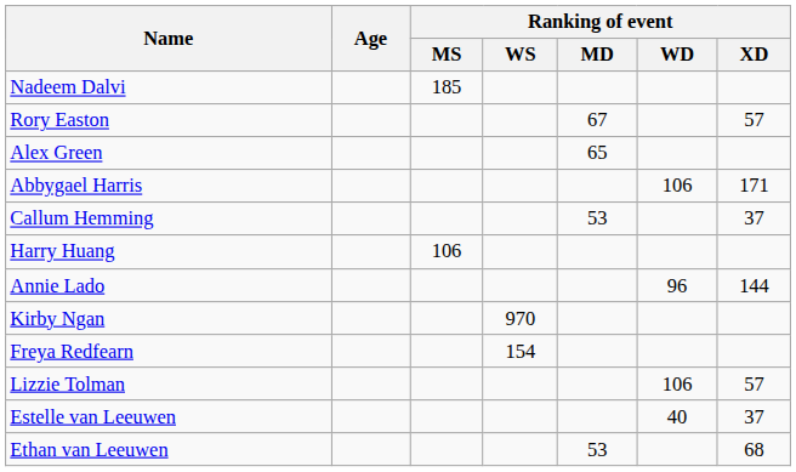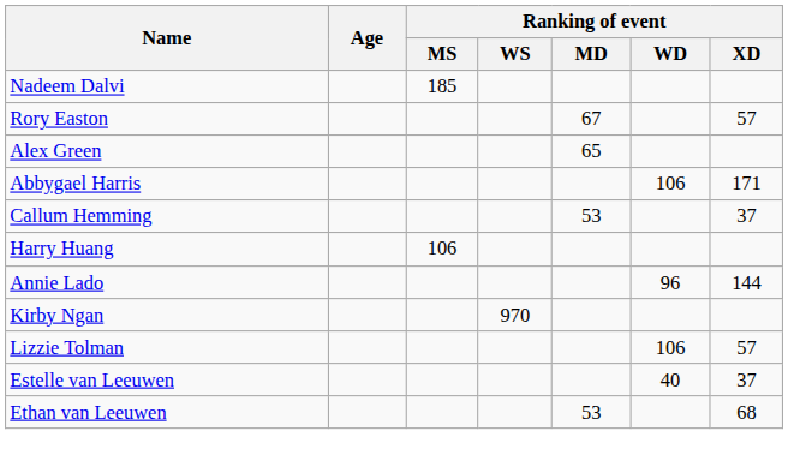 <table class="wikitable" style="width:600px; font-size:95%; text-align:center">
 <tr>
 <th rowspan="2" align="left">Name</th>
 <th rowspan="2" align="left">Age</th>
 <th colspan="5" align="center">Ranking of event</th>
 </tr>
 <tr>
 <th align="left">MS</th>
 <th align="left">WS</th>
 <th align="left">MD</th>
 <th align="left">WD</th>
 <th align="left">XD</th>
 </tr>
 <tr>
 <td align="left"><a href='#'>Nadeem Dalvi</a></td>
 <td align="left"></td>
 <td>185</td>
 <td></td>
 <td></td>
 <td></td>
 <td></td>
 </tr>
 <tr>
 <td align="left"><a href='#'>Rory Easton</a></td>
 <td align="left"></td>
 <td></td>
 <td></td>
 <td>67</td>
 <td></td>
 <td>57</td>
 </tr>
 <tr>
 <td align="left"><a href='#'>Alex Green</a></td>
 <td align="left"></td>
 <td></td>
 <td></td>
 <td>65</td>
 <td></td>
 <td></td>
 </tr>
 <tr>
 <td align="left"><a href='#'>Abbygael Harris</a></td>
 <td align="left"></td>
 <td></td>
 <td></td>
 <td></td>
 <td>106</td>
 <td>171</td>
 </tr>
 <tr>
 <td align="left"><a href='#'>Callum Hemming</a></td>
 <td align="left"></td>
 <td></td>
 <td></td>
 <td>53</td>
 <td></td>
 <td>37</td>
 </tr>
 <tr>
 <td align="left"><a href='#'>Harry Huang</a></td>
 <td align="left"></td>
 <td>106</td>
 <td></td>
 <td></td>
 <td></td>
 <td></td>
 </tr>
 <tr>
 <td align="left"><a href='#'>Annie Lado</a></td>
 <td align="left"></td>
 <td></td>
 <td></td>
 <td></td>
 <td>96</td>
 <td>144</td>
 </tr>
 <tr>
 <td align="left"><a href='#'>Kirby Ngan</a></td>
 <td align="left"></td>
 <td></td>
 <td>970</td>
 <td></td>
 <td></td>
 <td></td>
 </tr>
 <tr>
-<td align="left"><a href='#'>Freya Redfearn</a></td>
-<td align="left"></td>
-<td></td>
-<td>154</td>
-<td></td>
-<td></td>
-<td></td>
-</tr>
-<tr>
 <td align="left"><a href='#'>Lizzie Tolman</a></td>
 <td align="left"></td>
 <td></td>
 <td></td>
 <td></td>
 <td>106</td>
 <td>57</td>
 </tr>
 <tr>
 <td align="left"><a href='#'>Estelle van Leeuwen</a></td>
 <td align="left"></td>
 <td></td>
 <td></td>
 <td></td>
 <td>40</td>
 <td>37</td>
 </tr>
 <tr>
 <td align="left"><a href='#'>Ethan van Leeuwen</a></td>
 <td align="left"></td>
 <td></td>
 <td></td>
 <td>53</td>
 <td></td>
 <td>68</td>
 </tr>
 </table>
